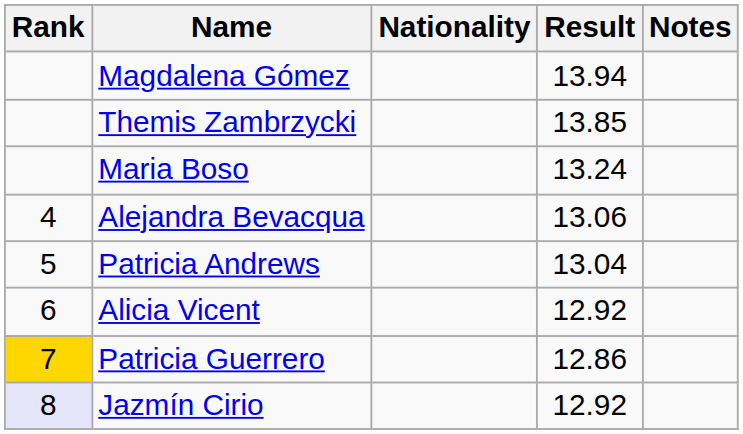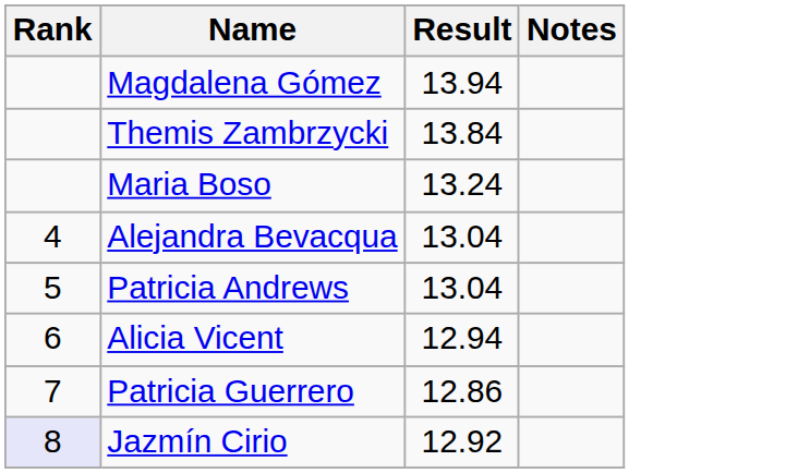 <table class="wikitable sortable" style="text-align:center">
 <tr>
 <th>Rank</th>
 <th>Name</th>
-<th>Nationality</th>
 <th>Result</th>
 <th>Notes</th>
 </tr>
 <tr>
 <td></td>
 <td align=left><a href='#'>Magdalena Gómez</a></td>
-<td align=left></td>
 <td>13.94</td>
 <td></td>
 </tr>
 <tr>
 <td></td>
 <td align=left><a href='#'>Themis Zambrzycki</a></td>
-<td align=left></td>
-<td>13.85</td>
+<td>13.84</td>
 <td></td>
 </tr>
 <tr>
 <td></td>
 <td align=left><a href='#'>Maria Boso</a></td>
-<td align=left></td>
 <td>13.24</td>
 <td></td>
 </tr>
 <tr>
 <td>4</td>
 <td align=left><a href='#'>Alejandra Bevacqua</a></td>
-<td align=left></td>
-<td>13.06</td>
+<td>13.04</td>
 <td></td>
 </tr>
 <tr>
 <td>5</td>
 <td align=left><a href='#'>Patricia Andrews</a></td>
-<td align=left></td>
 <td>13.04</td>
 <td></td>
 </tr>
 <tr>
 <td>6</td>
 <td align=left><a href='#'>Alicia Vicent</a></td>
-<td align=left></td>
-<td>12.92</td>
+<td>12.94</td>
 <td></td>
 </tr>
 <tr>
-<td style="background: gold;">7</td>
+<td>7</td>
 <td align=left><a href='#'>Patricia Guerrero</a></td>
-<td align=left></td>
 <td>12.86</td>
 <td></td>
 </tr>
 <tr>
 <td style="background: lavender;">8</td>
 <td align=left><a href='#'>Jazmín Cirio</a></td>
-<td align=left></td>
 <td>12.92</td>
 <td></td>
 </tr>
 </table>
